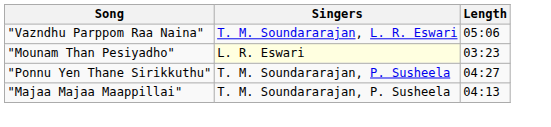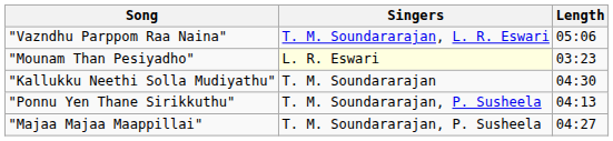 <table class="wikitable" style="font-size:95%;">
 <tr>
 <th>Song</th>
 <th>Singers</th>
 <th>Length</th>
 </tr>
 <tr>
 <td>"Vazndhu Parppom Raa Naina"</td>
 <td><a href='#'>T. M. Soundararajan</a>, <a href='#'>L. R. Eswari</a></td>
 <td>05:06</td>
 </tr>
 <tr>
 <td>"Mounam Than Pesiyadho"</td>
 <td style="background: lightyellow;">L. R. Eswari</td>
 <td>03:23</td>
 </tr>
 <tr>
+<td>"Kallukku Neethi Solla Mudiyathu"</td>
+<td>T. M. Soundararajan</td>
+<td>04:30</td>
+</tr>
+<tr>
 <td>"Ponnu Yen Thane Sirikkuthu"</td>
 <td>T. M. Soundararajan, <a href='#'>P. Susheela</a></td>
-<td>04:27</td>
+<td>04:13</td>
 </tr>
 <tr>
 <td>"Majaa Majaa Maappillai"</td>
 <td>T. M. Soundararajan, P. Susheela</td>
-<td>04:13</td>
+<td>04:27</td>
 </tr>
 </table>
